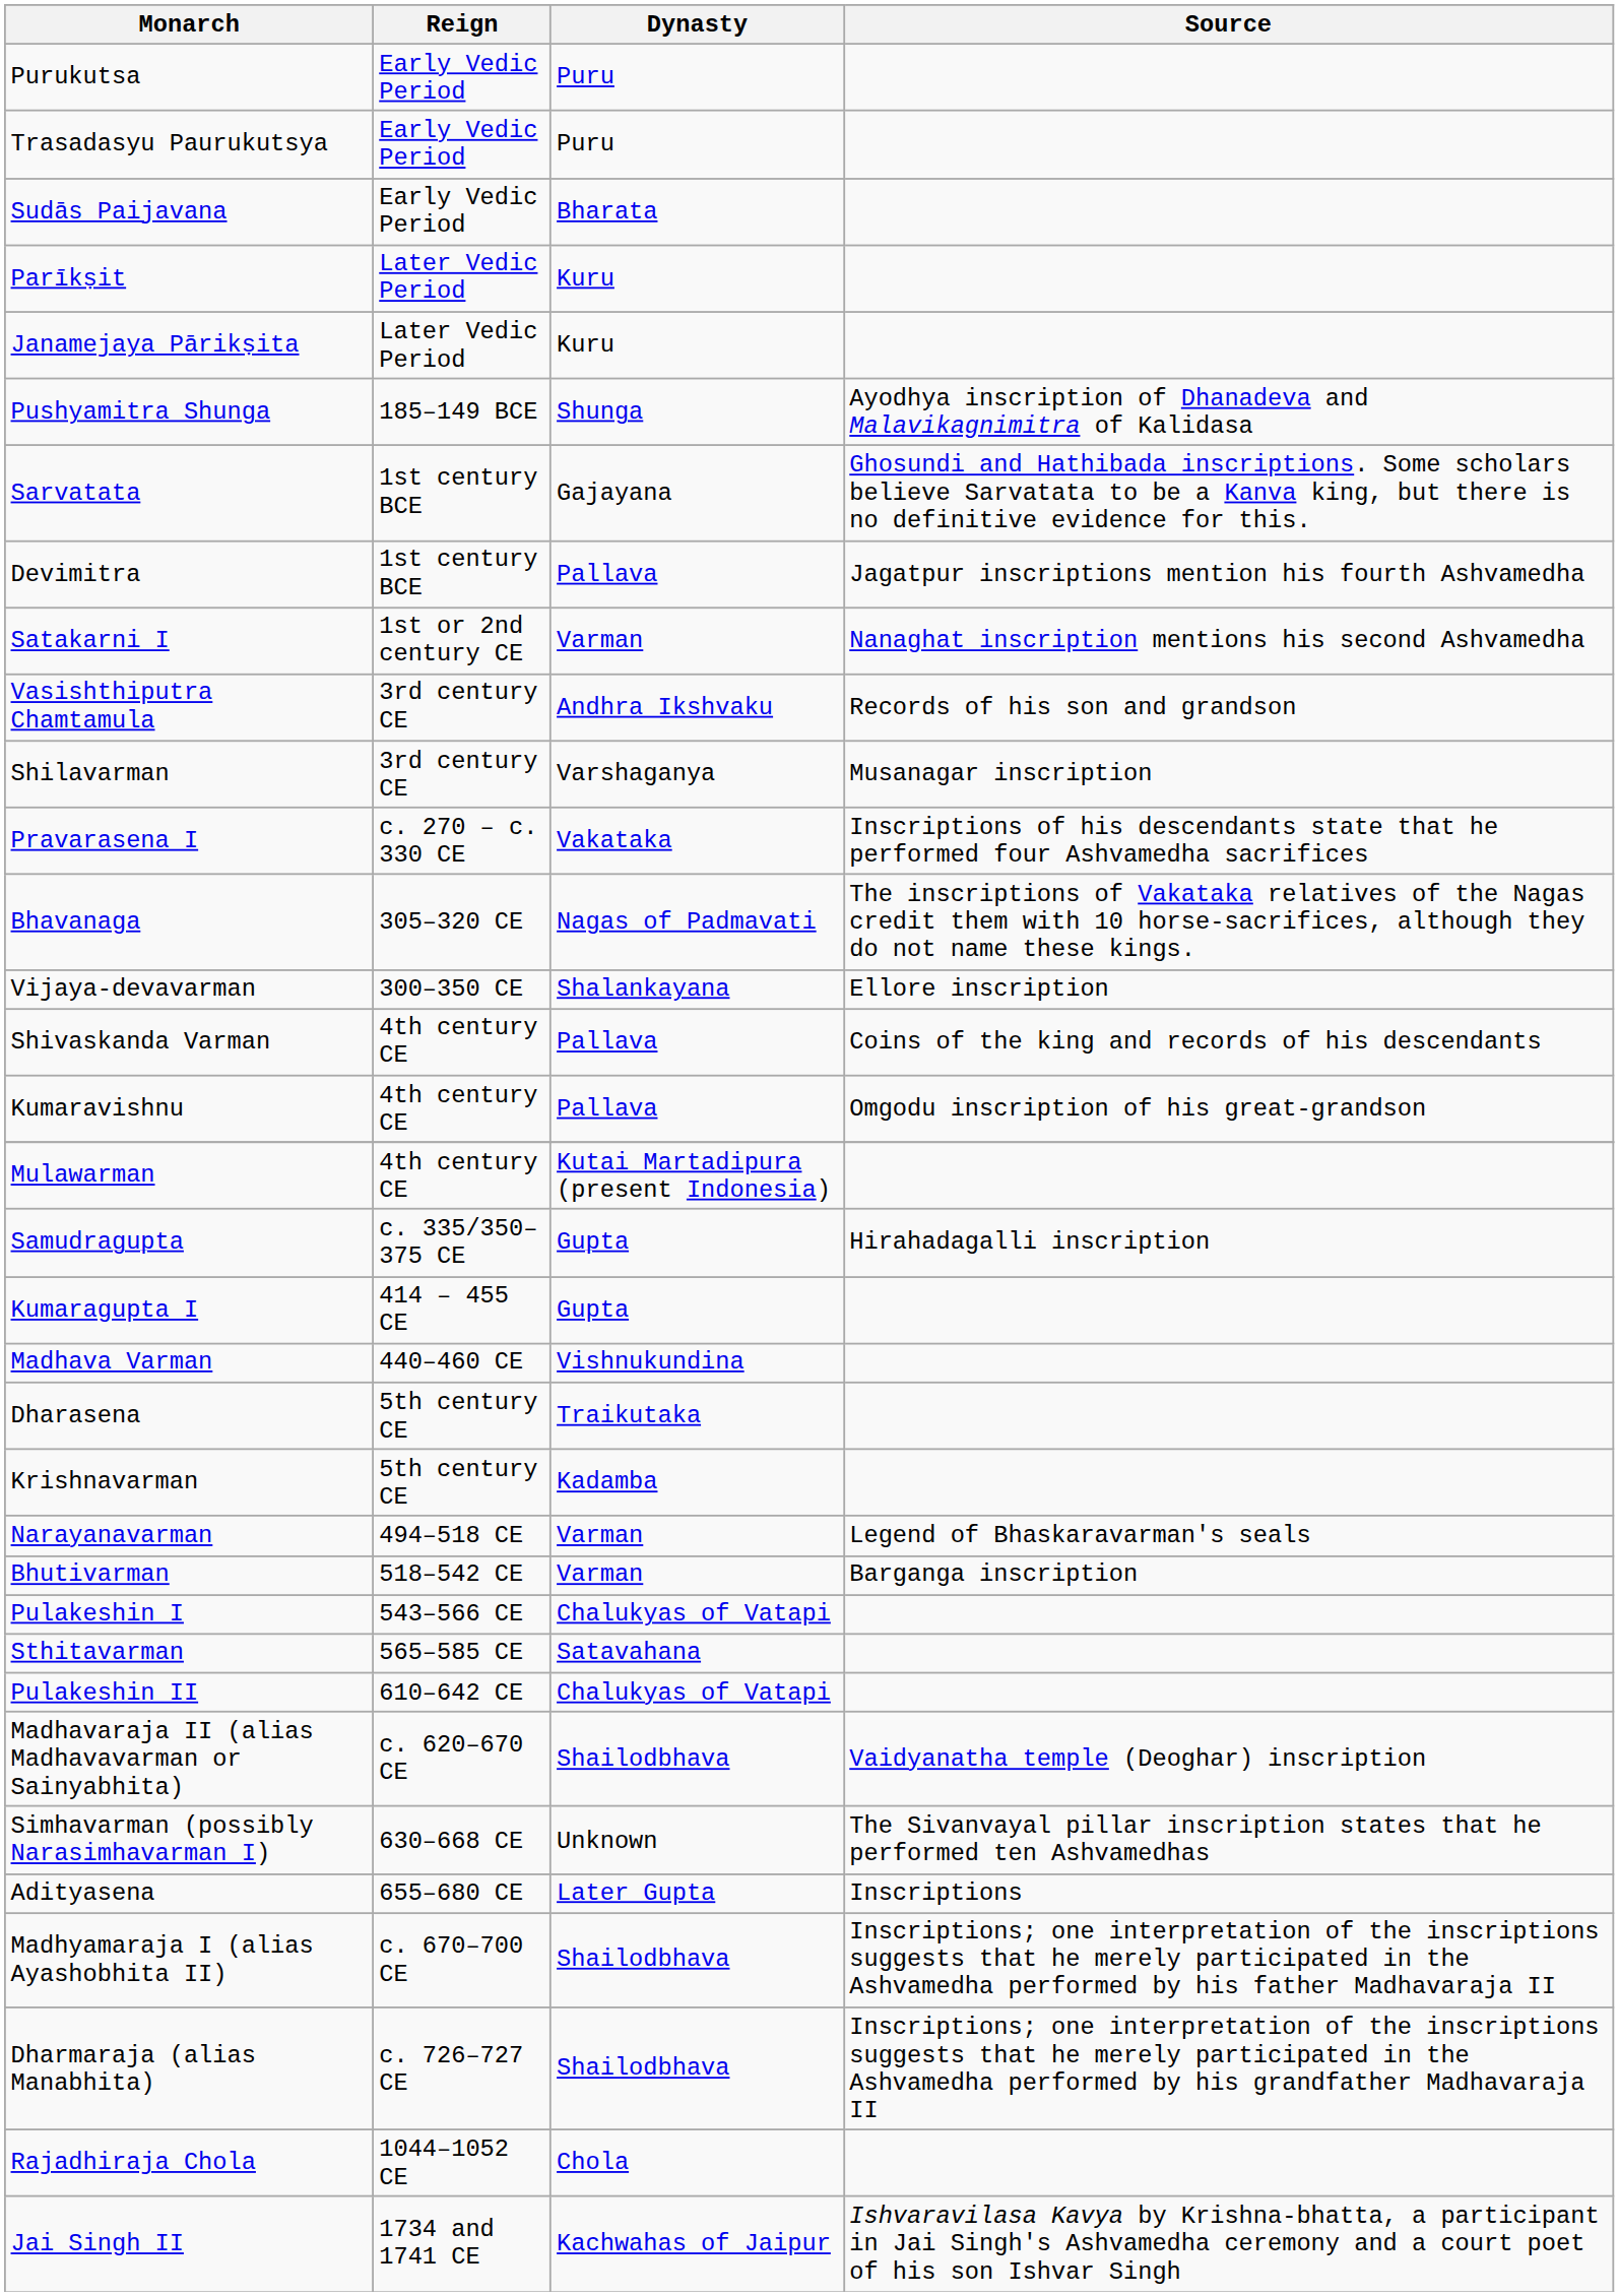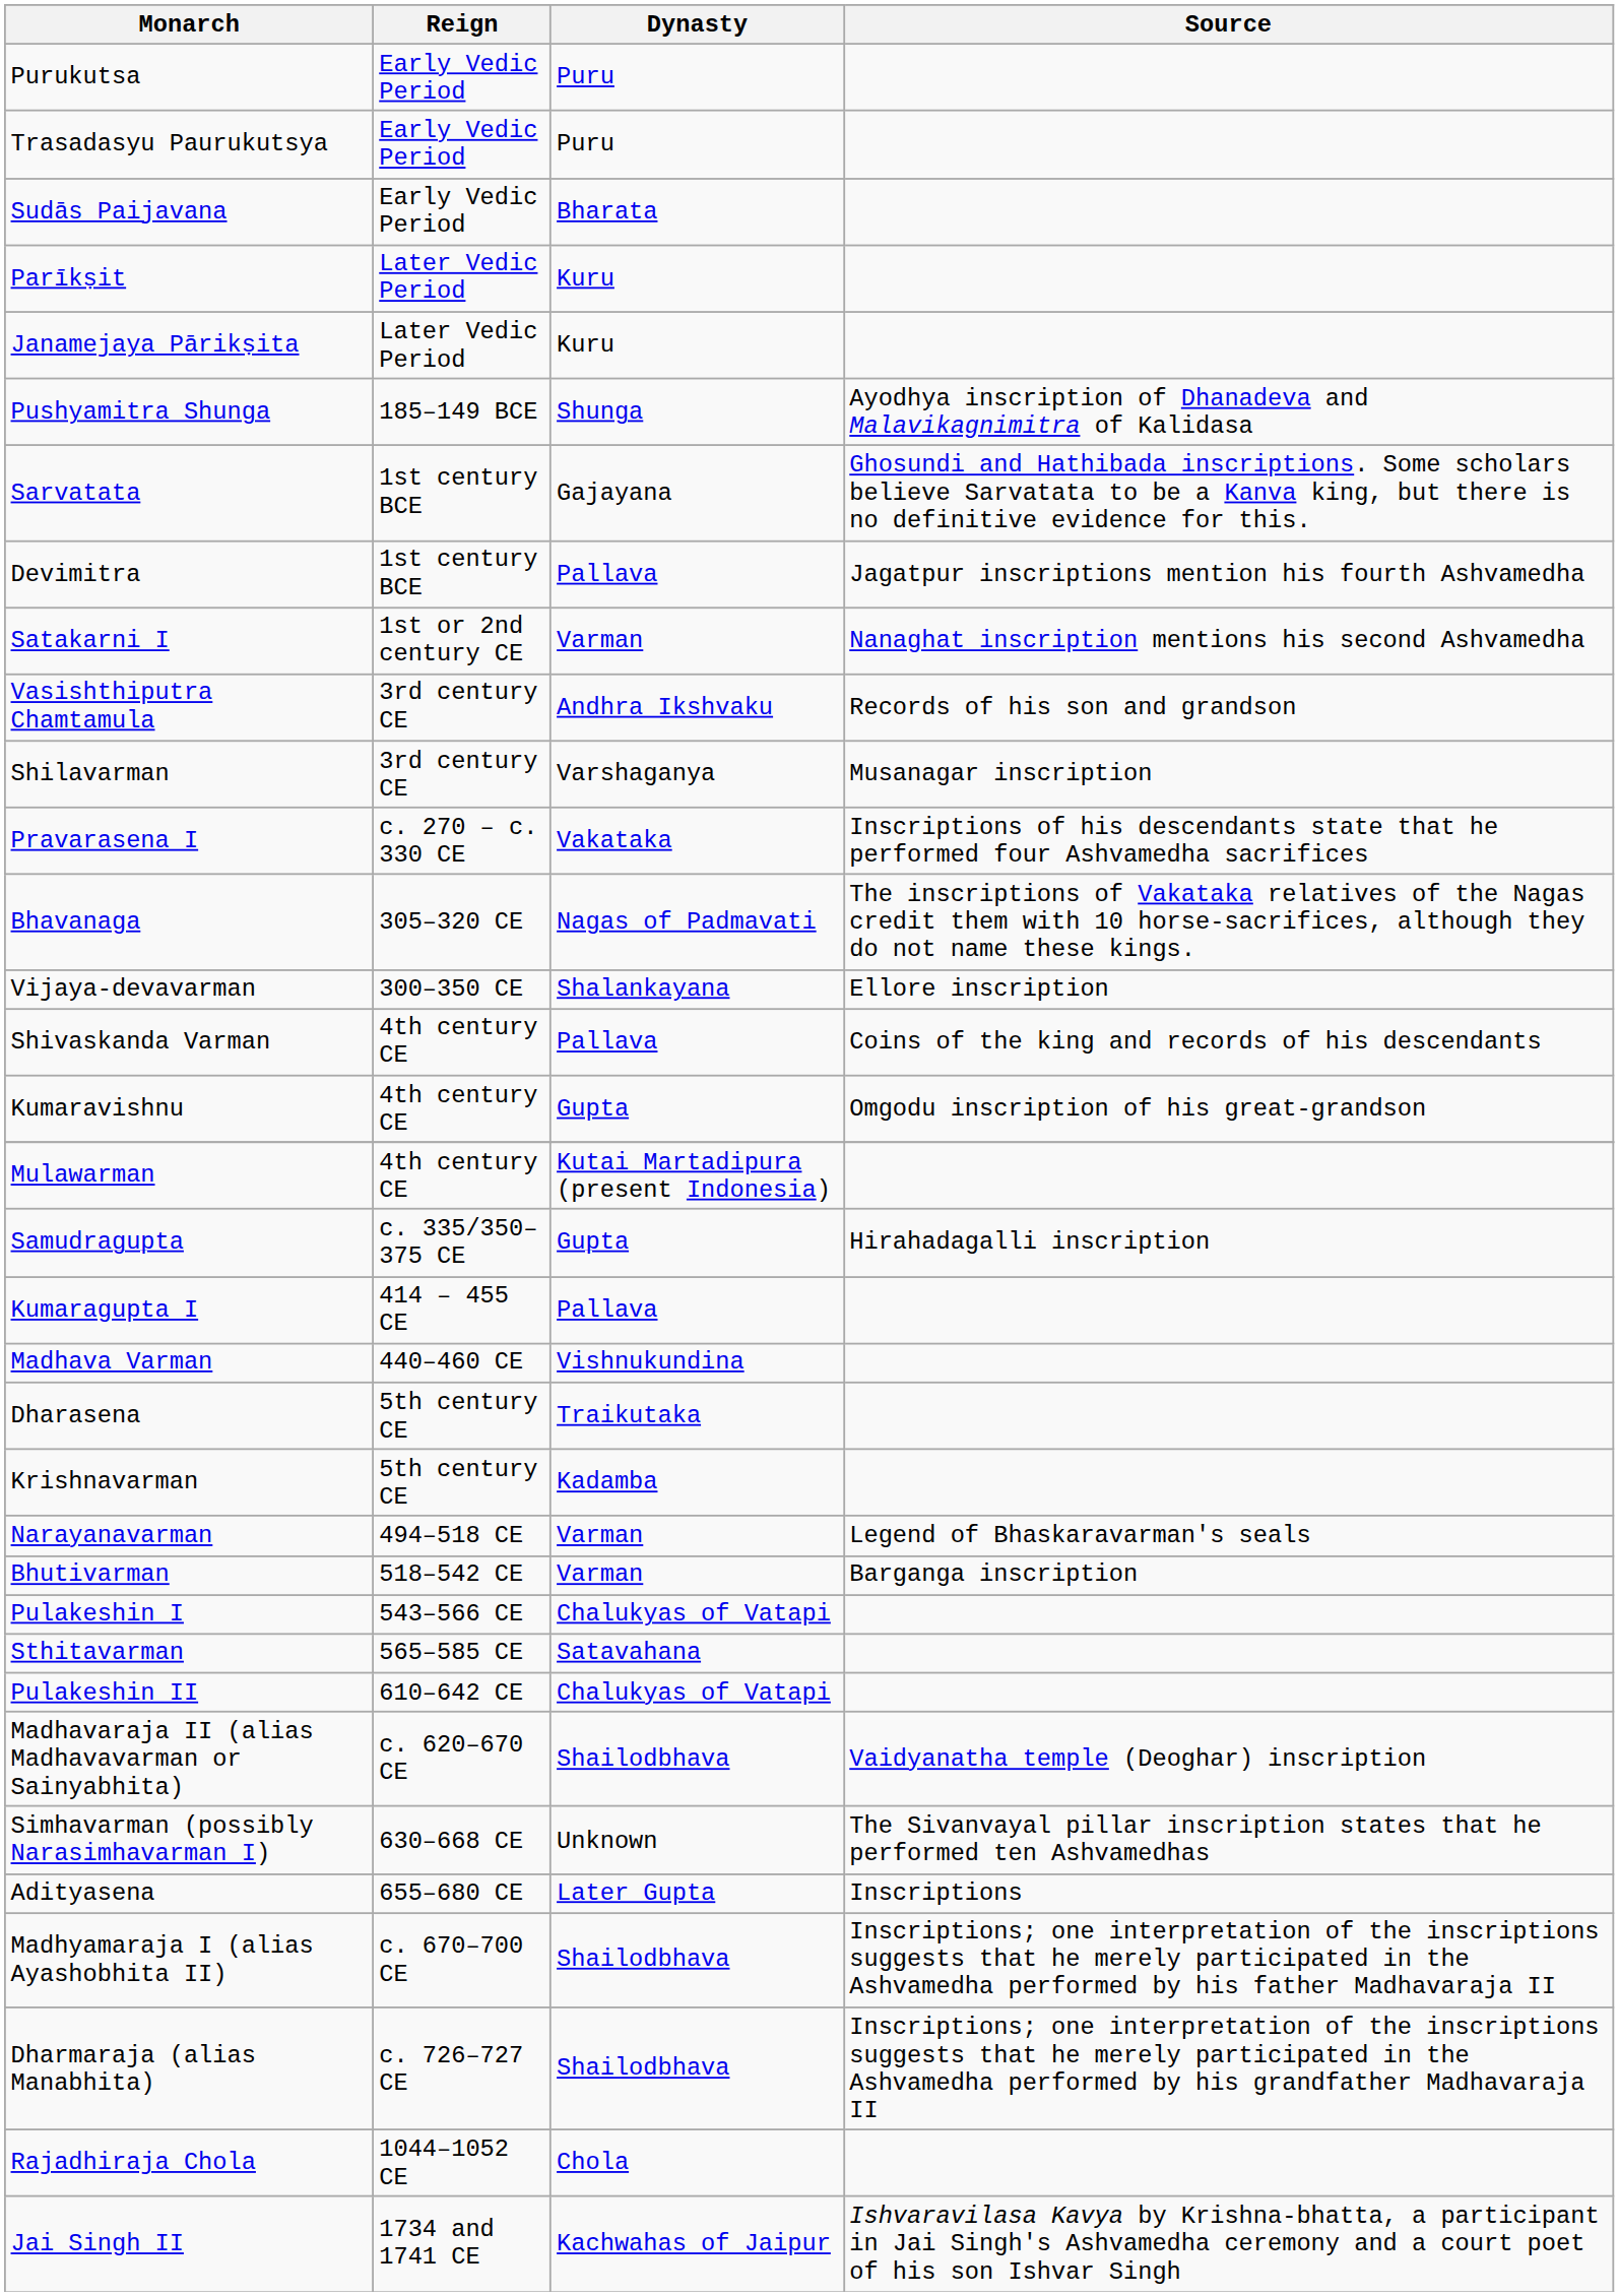 <table class="wikitable sortable">
 <tr>
 <th>Monarch</th>
 <th>Reign</th>
 <th>Dynasty</th>
 <th>Source</th>
 </tr>
 <tr>
 <td>Purukutsa</td>
 <td data-sort-value="-1000"><a href='#'>Early Vedic Period</a></td>
 <td><a href='#'>Puru</a></td>
 <td></td>
 </tr>
 <tr>
 <td>Trasadasyu Paurukutsya</td>
 <td data-sort-value="-1000"><a href='#'>Early Vedic Period</a></td>
 <td>Puru</td>
 <td></td>
 </tr>
 <tr>
 <td><a href='#'>Sudās Paijavana</a></td>
 <td data-sort-value="-1000">Early Vedic Period</td>
 <td><a href='#'>Bharata</a></td>
 <td></td>
 </tr>
 <tr>
 <td><a href='#'>Parīkṣit</a></td>
 <td data-sort-value="-600"><a href='#'>Later Vedic Period</a></td>
 <td><a href='#'>Kuru</a></td>
 <td></td>
 </tr>
 <tr>
 <td><a href='#'>Janamejaya Pārikṣita</a></td>
 <td data-sort-value="-600">Later Vedic Period</td>
 <td>Kuru</td>
 <td></td>
 </tr>
 <tr>
 <td><a href='#'>Pushyamitra Shunga</a></td>
 <td data-sort-value="-167">185–149 BCE</td>
 <td><a href='#'>Shunga</a></td>
 <td>Ayodhya inscription of <a href='#'>Dhanadeva</a> and <em><a href='#'>Malavikagnimitra</a></em> of Kalidasa</td>
 </tr>
 <tr>
 <td><a href='#'>Sarvatata</a></td>
 <td data-sort-value="-100">1st century BCE</td>
 <td>Gajayana</td>
 <td><a href='#'>Ghosundi and Hathibada inscriptions</a>. Some scholars believe Sarvatata to be a <a href='#'>Kanva</a> king, but there is no definitive evidence for this.</td>
 </tr>
 <tr>
 <td>Devimitra</td>
 <td data-sort-value="-100">1st century BCE</td>
 <td><a href='#'>Pallava</a></td>
 <td>Jagatpur inscriptions mention his fourth Ashvamedha</td>
 </tr>
 <tr>
 <td><a href='#'>Satakarni I</a></td>
 <td data-sort-value="150">1st or 2nd century CE</td>
 <td><a href='#'>Varman</a></td>
 <td><a href='#'>Nanaghat inscription</a> mentions his second Ashvamedha</td>
 </tr>
 <tr>
 <td><a href='#'>Vasishthiputra Chamtamula</a></td>
 <td data-sort-value="235">3rd century CE</td>
 <td><a href='#'>Andhra Ikshvaku</a></td>
 <td>Records of his son and grandson</td>
 </tr>
 <tr>
 <td>Shilavarman</td>
 <td data-sort-value="250">3rd century CE</td>
 <td>Varshaganya</td>
 <td>Musanagar inscription</td>
 </tr>
 <tr>
 <td><a href='#'>Pravarasena I</a></td>
 <td data-sort-value="300">c. 270 – c. 330 CE</td>
 <td><a href='#'>Vakataka</a></td>
 <td>Inscriptions of his descendants state that he performed four Ashvamedha sacrifices</td>
 </tr>
 <tr>
 <td><a href='#'>Bhavanaga</a></td>
 <td data-sort-value="312.5">305–320 CE</td>
 <td><a href='#'>Nagas of Padmavati</a></td>
 <td>The inscriptions of <a href='#'>Vakataka</a> relatives of the Nagas credit them with 10 horse-sacrifices, although they do not name these kings.</td>
 </tr>
 <tr>
 <td>Vijaya-devavarman</td>
 <td data-sort-value="325">300–350 CE</td>
 <td><a href='#'>Shalankayana</a></td>
 <td>Ellore inscription</td>
 </tr>
 <tr>
 <td>Shivaskanda Varman</td>
 <td data-sort-value="350">4th century CE</td>
 <td><a href='#'>Pallava</a></td>
 <td>Coins of the king and records of his descendants</td>
 </tr>
 <tr>
 <td>Kumaravishnu</td>
 <td data-sort-value="350">4th century CE</td>
-<td><a href='#'>Pallava</a></td>
+<td><a href='#'>Gupta</a></td>
 <td>Omgodu inscription of his great-grandson</td>
 </tr>
 <tr>
 </tr>
 <tr>
 <td><a href='#'>Mulawarman</a></td>
 <td data-sort-value="450">4th century CE</td>
 <td><a href='#'>Kutai Martadipura</a> (present <a href='#'>Indonesia</a>)</td>
 <td></td>
 </tr>
 <tr>
 <td><a href='#'>Samudragupta</a></td>
 <td data-sort-value="365">c. 335/350–375 CE</td>
 <td><a href='#'>Gupta</a></td>
 <td>Hirahadagalli inscription</td>
 </tr>
 <tr>
 <td><a href='#'>Kumaragupta I</a></td>
 <td data-sort-value="434.5">414 – 455 CE</td>
-<td><a href='#'>Gupta</a></td>
+<td><a href='#'>Pallava</a></td>
 <td></td>
 </tr>
 <tr>
 <td><a href='#'>Madhava Varman</a></td>
 <td data-sort-value="450">440–460 CE</td>
 <td><a href='#'>Vishnukundina</a></td>
 <td></td>
 </tr>
 <tr>
 <td>Dharasena</td>
 <td data-sort-value="450">5th century CE</td>
 <td><a href='#'>Traikutaka</a></td>
 <td></td>
 </tr>
 <tr>
 <td>Krishnavarman</td>
 <td data-sort-value="450">5th century CE</td>
 <td><a href='#'>Kadamba</a></td>
 <td></td>
 </tr>
 <tr>
 <td><a href='#'>Narayanavarman</a></td>
 <td data-sort-value="506">494–518 CE</td>
 <td><a href='#'>Varman</a></td>
 <td>Legend of Bhaskaravarman's seals</td>
 </tr>
 <tr>
 <td><a href='#'>Bhutivarman</a></td>
 <td data-sort-value="530">518–542 CE</td>
 <td><a href='#'>Varman</a></td>
 <td>Barganga inscription</td>
 </tr>
 <tr>
 <td><a href='#'>Pulakeshin I</a></td>
 <td data-sort-value="554.5">543–566 CE</td>
 <td><a href='#'>Chalukyas of Vatapi</a></td>
 <td></td>
 </tr>
 <tr>
 <td><a href='#'>Sthitavarman</a></td>
 <td data-sort-value="575">565–585 CE</td>
 <td><a href='#'>Satavahana</a></td>
 <td></td>
 </tr>
 <tr>
 <td><a href='#'>Pulakeshin II</a></td>
 <td data-sort-value="626">610–642 CE</td>
 <td><a href='#'>Chalukyas of Vatapi</a></td>
 <td></td>
 </tr>
 <tr>
 <td>Madhavaraja II (alias Madhavavarman or Sainyabhita)</td>
 <td data-sort-value="645">c. 620–670 CE</td>
 <td><a href='#'>Shailodbhava</a></td>
 <td><a href='#'>Vaidyanatha temple</a> (Deoghar) inscription</td>
 </tr>
 <tr>
 <td>Simhavarman (possibly <a href='#'>Narasimhavarman I</a>)</td>
 <td data-sort-value="649">630–668 CE</td>
 <td>Unknown</td>
 <td>The Sivanvayal pillar inscription states that he performed ten Ashvamedhas</td>
 </tr>
 <tr>
 <td>Adityasena</td>
 <td data-sort-value="667.5">655–680 CE</td>
 <td><a href='#'>Later Gupta</a></td>
 <td>Inscriptions</td>
 </tr>
 <tr>
 <td>Madhyamaraja I (alias Ayashobhita II)</td>
 <td data-sort-value="685">c. 670–700 CE</td>
 <td><a href='#'>Shailodbhava</a></td>
 <td>Inscriptions; one interpretation of the inscriptions suggests that he merely participated in the Ashvamedha performed by his father Madhavaraja II</td>
 </tr>
 <tr>
 <td>Dharmaraja (alias Manabhita)</td>
 <td data-sort-value="726.5">c. 726–727 CE</td>
 <td><a href='#'>Shailodbhava</a></td>
 <td>Inscriptions; one interpretation of the inscriptions suggests that he merely participated in the Ashvamedha performed by his grandfather Madhavaraja II</td>
 </tr>
 <tr>
 <td><a href='#'>Rajadhiraja Chola</a></td>
 <td data-sort-value="1048">1044–1052 CE</td>
 <td><a href='#'>Chola</a></td>
 <td></td>
 </tr>
 <tr>
 <td><a href='#'>Jai Singh II</a></td>
 <td data-sort-value="1737.5">1734 and 1741 CE</td>
 <td><a href='#'>Kachwahas of Jaipur</a></td>
 <td><em>Ishvaravilasa Kavya</em> by Krishna-bhatta, a participant in Jai Singh's Ashvamedha ceremony and a court poet of his son Ishvar Singh</td>
 </tr>
 </table>
